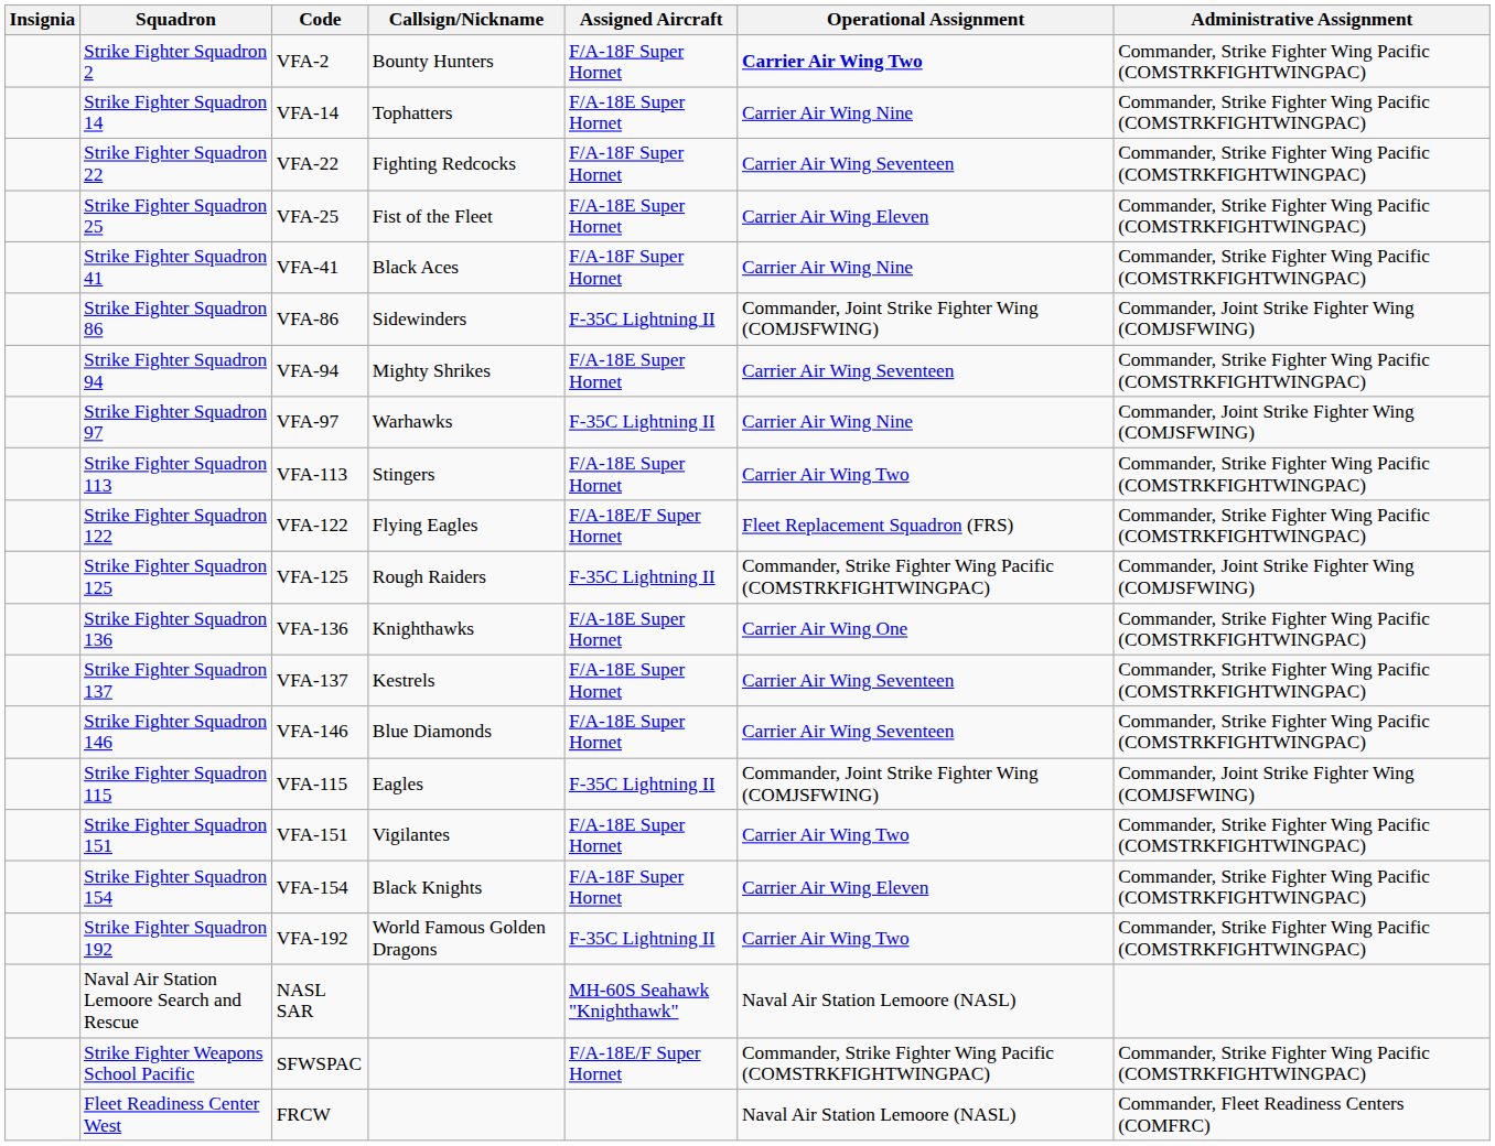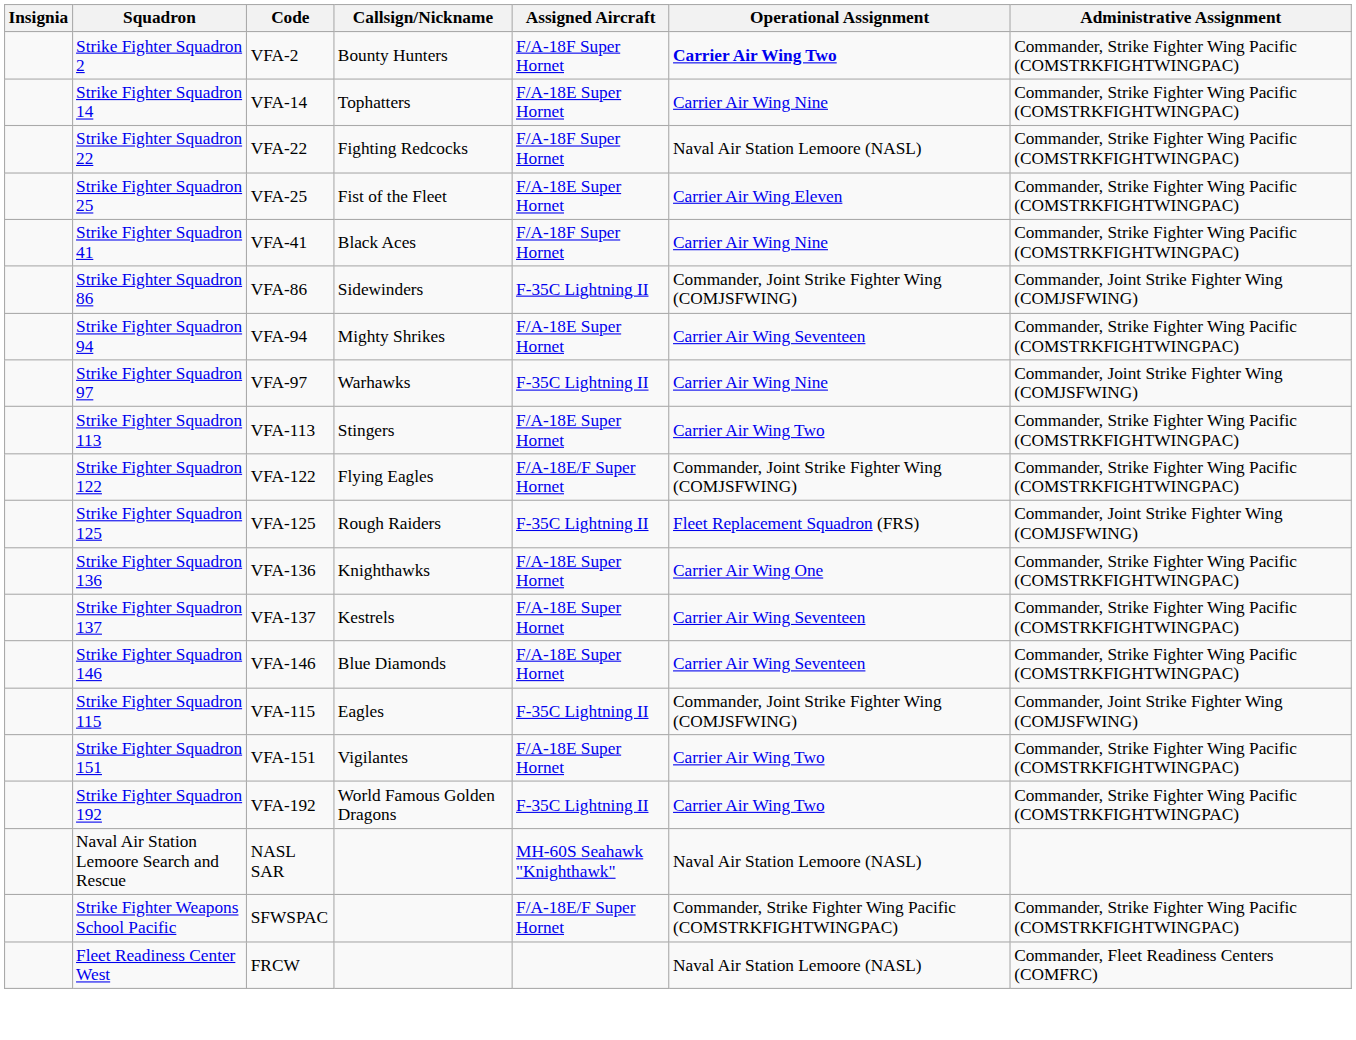 <table class="wikitable sortable">
 <tr>
 <th>Insignia</th>
 <th>Squadron</th>
 <th>Code</th>
 <th>Callsign/Nickname</th>
 <th>Assigned Aircraft</th>
 <th>Operational Assignment</th>
 <th>Administrative Assignment</th>
 </tr>
 <tr>
 <td></td>
 <td><a href='#'>Strike Fighter Squadron 2</a></td>
 <td>VFA-2</td>
 <td>Bounty Hunters</td>
 <td><a href='#'>F/A-18F Super Hornet</a></td>
 <td><strong><a href='#'>Carrier Air Wing Two</a></strong></td>
 <td>Commander, Strike Fighter Wing Pacific (COMSTRKFIGHTWINGPAC)</td>
 </tr>
 <tr>
 <td></td>
 <td><a href='#'>Strike Fighter Squadron 14</a></td>
 <td>VFA-14</td>
 <td>Tophatters</td>
 <td><a href='#'>F/A-18E Super Hornet</a></td>
 <td><a href='#'>Carrier Air Wing Nine</a></td>
 <td>Commander, Strike Fighter Wing Pacific (COMSTRKFIGHTWINGPAC)</td>
 </tr>
 <tr>
 <td></td>
 <td><a href='#'>Strike Fighter Squadron 22</a></td>
 <td>VFA-22</td>
 <td>Fighting Redcocks</td>
 <td><a href='#'>F/A-18F Super Hornet</a></td>
-<td><a href='#'>Carrier Air Wing Seventeen</a></td>
+<td>Naval Air Station Lemoore (NASL)</td>
 <td>Commander, Strike Fighter Wing Pacific (COMSTRKFIGHTWINGPAC)</td>
 </tr>
 <tr>
 <td></td>
 <td><a href='#'>Strike Fighter Squadron 25</a></td>
 <td>VFA-25</td>
 <td>Fist of the Fleet</td>
 <td><a href='#'>F/A-18E Super Hornet</a></td>
 <td><a href='#'>Carrier Air Wing Eleven</a></td>
 <td>Commander, Strike Fighter Wing Pacific (COMSTRKFIGHTWINGPAC)</td>
 </tr>
 <tr>
 <td></td>
 <td><a href='#'>Strike Fighter Squadron 41</a></td>
 <td>VFA-41</td>
 <td>Black Aces</td>
 <td><a href='#'>F/A-18F Super Hornet</a></td>
 <td><a href='#'>Carrier Air Wing Nine</a></td>
 <td>Commander, Strike Fighter Wing Pacific (COMSTRKFIGHTWINGPAC)</td>
 </tr>
 <tr>
 <td></td>
 <td><a href='#'>Strike Fighter Squadron 86</a></td>
 <td>VFA-86</td>
 <td>Sidewinders</td>
 <td><a href='#'>F-35C Lightning II</a></td>
 <td>Commander, Joint Strike Fighter Wing (COMJSFWING)</td>
 <td>Commander, Joint Strike Fighter Wing (COMJSFWING)</td>
 </tr>
 <tr>
 <td></td>
 <td><a href='#'>Strike Fighter Squadron 94</a></td>
 <td>VFA-94</td>
 <td>Mighty Shrikes</td>
 <td><a href='#'>F/A-18E Super Hornet</a></td>
 <td><a href='#'>Carrier Air Wing Seventeen</a></td>
 <td>Commander, Strike Fighter Wing Pacific (COMSTRKFIGHTWINGPAC)</td>
 </tr>
 <tr>
 <td></td>
 <td><a href='#'>Strike Fighter Squadron 97</a></td>
 <td>VFA-97</td>
 <td>Warhawks</td>
 <td><a href='#'>F-35C Lightning II</a></td>
 <td><a href='#'>Carrier Air Wing Nine</a></td>
 <td>Commander, Joint Strike Fighter Wing (COMJSFWING)</td>
 </tr>
 <tr>
 <td></td>
 <td><a href='#'>Strike Fighter Squadron 113</a></td>
 <td>VFA-113</td>
 <td>Stingers</td>
 <td><a href='#'>F/A-18E Super Hornet</a></td>
 <td><a href='#'>Carrier Air Wing Two</a></td>
 <td>Commander, Strike Fighter Wing Pacific (COMSTRKFIGHTWINGPAC)</td>
 </tr>
 <tr>
 <td></td>
 <td><a href='#'>Strike Fighter Squadron 122</a></td>
 <td>VFA-122</td>
 <td>Flying Eagles</td>
 <td><a href='#'>F/A-18E/F Super Hornet</a></td>
-<td><a href='#'>Fleet Replacement Squadron</a> (FRS)</td>
+<td>Commander, Joint Strike Fighter Wing (COMJSFWING)</td>
 <td>Commander, Strike Fighter Wing Pacific (COMSTRKFIGHTWINGPAC)</td>
 </tr>
 <tr>
 <td></td>
 <td><a href='#'>Strike Fighter Squadron 125</a></td>
 <td>VFA-125</td>
 <td>Rough Raiders</td>
 <td><a href='#'>F-35C Lightning II</a></td>
-<td>Commander, Strike Fighter Wing Pacific (COMSTRKFIGHTWINGPAC)</td>
+<td><a href='#'>Fleet Replacement Squadron</a> (FRS)</td>
 <td>Commander, Joint Strike Fighter Wing (COMJSFWING)</td>
 </tr>
 <tr>
 <td></td>
 <td><a href='#'>Strike Fighter Squadron 136</a></td>
 <td>VFA-136</td>
 <td>Knighthawks</td>
 <td><a href='#'>F/A-18E Super Hornet</a></td>
 <td><a href='#'>Carrier Air Wing One</a></td>
 <td>Commander, Strike Fighter Wing Pacific (COMSTRKFIGHTWINGPAC)</td>
 </tr>
 <tr>
 <td></td>
 <td><a href='#'>Strike Fighter Squadron 137</a></td>
 <td>VFA-137</td>
 <td>Kestrels</td>
 <td><a href='#'>F/A-18E Super Hornet</a></td>
 <td><a href='#'>Carrier Air Wing Seventeen</a></td>
 <td>Commander, Strike Fighter Wing Pacific (COMSTRKFIGHTWINGPAC)</td>
 </tr>
 <tr>
 <td></td>
 <td><a href='#'>Strike Fighter Squadron 146</a></td>
 <td>VFA-146</td>
 <td>Blue Diamonds</td>
 <td><a href='#'>F/A-18E Super Hornet</a></td>
 <td><a href='#'>Carrier Air Wing Seventeen</a></td>
 <td>Commander, Strike Fighter Wing Pacific (COMSTRKFIGHTWINGPAC)</td>
 </tr>
 <tr>
 <td></td>
 <td><a href='#'>Strike Fighter Squadron 115</a></td>
 <td>VFA-115</td>
 <td>Eagles</td>
 <td><a href='#'>F-35C Lightning II</a></td>
 <td>Commander, Joint Strike Fighter Wing (COMJSFWING)</td>
 <td>Commander, Joint Strike Fighter Wing (COMJSFWING)</td>
 </tr>
 <tr>
 <td></td>
 <td><a href='#'>Strike Fighter Squadron 151</a></td>
 <td>VFA-151</td>
 <td>Vigilantes</td>
 <td><a href='#'>F/A-18E Super Hornet</a></td>
 <td><a href='#'>Carrier Air Wing Two</a></td>
 <td>Commander, Strike Fighter Wing Pacific (COMSTRKFIGHTWINGPAC)</td>
 </tr>
 <tr>
 <td></td>
-<td><a href='#'>Strike Fighter Squadron 154</a></td>
-<td>VFA-154</td>
-<td>Black Knights</td>
-<td><a href='#'>F/A-18F Super Hornet</a></td>
-<td><a href='#'>Carrier Air Wing Eleven</a></td>
-<td>Commander, Strike Fighter Wing Pacific (COMSTRKFIGHTWINGPAC)</td>
-</tr>
-<tr>
-<td></td>
 <td><a href='#'>Strike Fighter Squadron 192</a></td>
 <td>VFA-192</td>
 <td>World Famous Golden Dragons</td>
 <td><a href='#'>F-35C Lightning II</a></td>
 <td><a href='#'>Carrier Air Wing Two</a></td>
 <td>Commander, Strike Fighter Wing Pacific (COMSTRKFIGHTWINGPAC)</td>
 </tr>
 <tr>
 <td></td>
 <td>Naval Air Station Lemoore Search and Rescue</td>
 <td>NASL SAR</td>
 <td></td>
 <td><a href='#'>MH-60S Seahawk "Knighthawk"</a></td>
 <td>Naval Air Station Lemoore (NASL)</td>
 </tr>
 <tr>
 <td></td>
 <td><a href='#'>Strike Fighter Weapons School Pacific</a></td>
 <td>SFWSPAC</td>
 <td></td>
 <td><a href='#'>F/A-18E/F Super Hornet</a></td>
 <td>Commander, Strike Fighter Wing Pacific (COMSTRKFIGHTWINGPAC)</td>
 <td>Commander, Strike Fighter Wing Pacific (COMSTRKFIGHTWINGPAC)</td>
 </tr>
 <tr>
 <td></td>
 <td><a href='#'>Fleet Readiness Center West</a></td>
 <td>FRCW</td>
 <td></td>
 <td></td>
 <td>Naval Air Station Lemoore (NASL)</td>
 <td>Commander, Fleet Readiness Centers (COMFRC)</td>
 </tr>
 </table>
